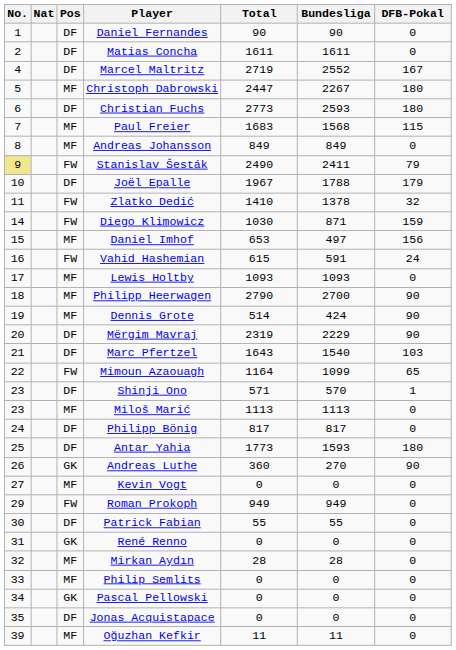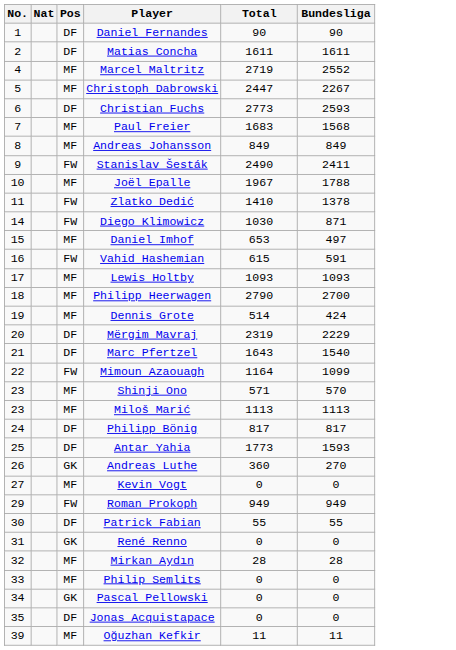 <table class="wikitable sortable" style="text-align:center;">
 <tr>
 <th>No.</th>
 <th>Nat</th>
 <th>Pos</th>
 <th>Player</th>
 <th width="80">Total</th>
 <th width="80">Bundesliga</th>
-<th width="80">DFB-Pokal</th>
 </tr>
 <tr>
 <td>1</td>
 <td></td>
 <td>DF</td>
 <td><a href='#'>Daniel Fernandes</a></td>
 <td>90</td>
 <td>90</td>
-<td>0</td>
 </tr>
 <tr>
 <td>2</td>
 <td></td>
 <td>DF</td>
 <td><a href='#'>Matias Concha</a></td>
 <td>1611</td>
 <td>1611</td>
-<td>0</td>
 </tr>
 <tr>
 <td>4</td>
 <td></td>
-<td>DF</td>
+<td>MF</td>
 <td><a href='#'>Marcel Maltritz</a></td>
 <td>2719</td>
 <td>2552</td>
-<td>167</td>
 </tr>
 <tr>
 <td>5</td>
 <td></td>
 <td>MF</td>
 <td><a href='#'>Christoph Dabrowski</a></td>
 <td>2447</td>
 <td>2267</td>
-<td>180</td>
 </tr>
 <tr>
 <td>6</td>
 <td></td>
 <td>DF</td>
 <td><a href='#'>Christian Fuchs</a></td>
 <td>2773</td>
 <td>2593</td>
-<td>180</td>
 </tr>
 <tr>
 <td>7</td>
 <td></td>
 <td>MF</td>
 <td><a href='#'>Paul Freier</a></td>
 <td>1683</td>
 <td>1568</td>
-<td>115</td>
 </tr>
 <tr>
 <td>8</td>
 <td></td>
 <td>MF</td>
 <td><a href='#'>Andreas Johansson</a></td>
 <td>849</td>
 <td>849</td>
-<td>0</td>
 </tr>
 <tr>
-<td style="background: khaki;">9</td>
+<td>9</td>
 <td></td>
 <td>FW</td>
 <td><a href='#'>Stanislav Šesták</a></td>
 <td>2490</td>
 <td>2411</td>
-<td>79</td>
 </tr>
 <tr>
 <td>10</td>
 <td></td>
-<td>DF</td>
+<td>MF</td>
 <td><a href='#'>Joël Epalle</a></td>
 <td>1967</td>
 <td>1788</td>
-<td>179</td>
 </tr>
 <tr>
 <td>11</td>
 <td></td>
 <td>FW</td>
 <td><a href='#'>Zlatko Dedić</a></td>
 <td>1410</td>
 <td>1378</td>
-<td>32</td>
 </tr>
 <tr>
 <td>14</td>
 <td></td>
 <td>FW</td>
 <td><a href='#'>Diego Klimowicz</a></td>
 <td>1030</td>
 <td>871</td>
-<td>159</td>
 </tr>
 <tr>
 <td>15</td>
 <td></td>
 <td>MF</td>
 <td><a href='#'>Daniel Imhof</a></td>
 <td>653</td>
 <td>497</td>
-<td>156</td>
 </tr>
 <tr>
 <td>16</td>
 <td></td>
 <td>FW</td>
 <td><a href='#'>Vahid Hashemian</a></td>
 <td>615</td>
 <td>591</td>
-<td>24</td>
 </tr>
 <tr>
 <td>17</td>
 <td></td>
 <td>MF</td>
 <td><a href='#'>Lewis Holtby</a></td>
 <td>1093</td>
 <td>1093</td>
-<td>0</td>
 </tr>
 <tr>
 <td>18</td>
 <td></td>
 <td>MF</td>
 <td><a href='#'>Philipp Heerwagen</a></td>
 <td>2790</td>
 <td>2700</td>
-<td>90</td>
 </tr>
 <tr>
 <td>19</td>
 <td></td>
 <td>MF</td>
 <td><a href='#'>Dennis Grote</a></td>
 <td>514</td>
 <td>424</td>
-<td>90</td>
 </tr>
 <tr>
 <td>20</td>
 <td></td>
 <td>DF</td>
 <td><a href='#'>Mërgim Mavraj</a></td>
 <td>2319</td>
 <td>2229</td>
-<td>90</td>
 </tr>
 <tr>
 <td>21</td>
 <td></td>
 <td>DF</td>
 <td><a href='#'>Marc Pfertzel</a></td>
 <td>1643</td>
 <td>1540</td>
-<td>103</td>
 </tr>
 <tr>
 <td>22</td>
 <td></td>
 <td>FW</td>
 <td><a href='#'>Mimoun Azaouagh</a></td>
 <td>1164</td>
 <td>1099</td>
-<td>65</td>
 </tr>
 <tr>
 <td>23</td>
 <td></td>
-<td>DF</td>
+<td>MF</td>
 <td><a href='#'>Shinji Ono</a></td>
 <td>571</td>
 <td>570</td>
-<td>1</td>
 </tr>
 <tr>
 <td>23</td>
 <td></td>
 <td>MF</td>
 <td><a href='#'>Miloš Marić</a></td>
 <td>1113</td>
 <td>1113</td>
-<td>0</td>
 </tr>
 <tr>
 <td>24</td>
 <td></td>
 <td>DF</td>
 <td><a href='#'>Philipp Bönig</a></td>
 <td>817</td>
 <td>817</td>
-<td>0</td>
 </tr>
 <tr>
 <td>25</td>
 <td></td>
 <td>DF</td>
 <td><a href='#'>Antar Yahia</a></td>
 <td>1773</td>
 <td>1593</td>
-<td>180</td>
 </tr>
 <tr>
 <td>26</td>
 <td></td>
 <td>GK</td>
 <td><a href='#'>Andreas Luthe</a></td>
 <td>360</td>
 <td>270</td>
-<td>90</td>
 </tr>
 <tr>
 <td>27</td>
 <td></td>
 <td>MF</td>
 <td><a href='#'>Kevin Vogt</a></td>
-<td>0</td>
 <td>0</td>
 <td>0</td>
 </tr>
 <tr>
 <td>29</td>
 <td></td>
 <td>FW</td>
 <td><a href='#'>Roman Prokoph</a></td>
 <td>949</td>
 <td>949</td>
-<td>0</td>
 </tr>
 <tr>
 <td>30</td>
 <td></td>
 <td>DF</td>
 <td><a href='#'>Patrick Fabian</a></td>
 <td>55</td>
 <td>55</td>
-<td>0</td>
 </tr>
 <tr>
 <td>31</td>
 <td></td>
 <td>GK</td>
 <td><a href='#'>René Renno</a></td>
-<td>0</td>
 <td>0</td>
 <td>0</td>
 </tr>
 <tr>
 <td>32</td>
 <td></td>
 <td>MF</td>
 <td><a href='#'>Mirkan Aydın</a></td>
 <td>28</td>
 <td>28</td>
-<td>0</td>
 </tr>
 <tr>
 <td>33</td>
 <td></td>
 <td>MF</td>
 <td><a href='#'>Philip Semlits</a></td>
-<td>0</td>
 <td>0</td>
 <td>0</td>
 </tr>
 <tr>
 <td>34</td>
 <td></td>
 <td>GK</td>
 <td><a href='#'>Pascal Pellowski</a></td>
 <td>0</td>
 <td>0</td>
-<td>0</td>
 </tr>
 <tr>
 <td>35</td>
 <td></td>
 <td>DF</td>
 <td><a href='#'>Jonas Acquistapace</a></td>
-<td>0</td>
 <td>0</td>
 <td>0</td>
 </tr>
 <tr>
 <td>39</td>
 <td></td>
 <td>MF</td>
 <td><a href='#'>Oğuzhan Kefkir</a></td>
 <td>11</td>
 <td>11</td>
-<td>0</td>
 </tr>
 </table>
